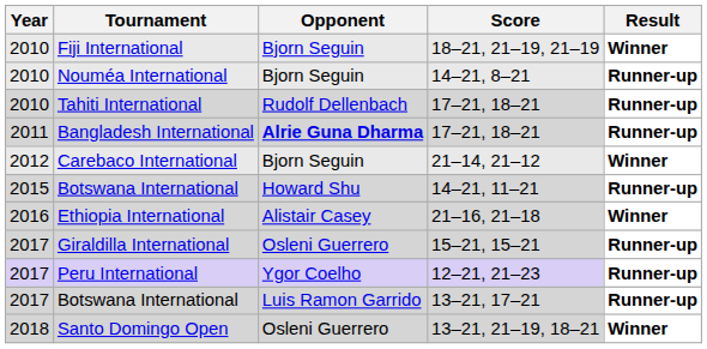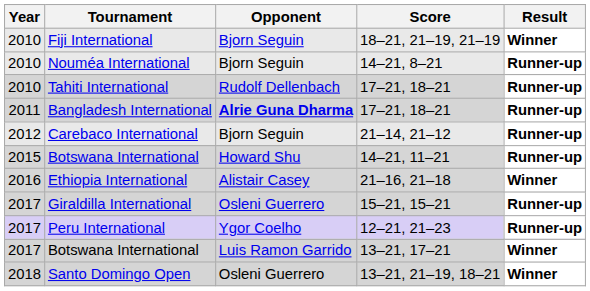 <table class="sortable wikitable" style="font-size: 90%;">
 <tr>
 <th>Year</th>
 <th>Tournament</th>
 <th>Opponent</th>
 <th>Score</th>
 <th>Result</th>
 </tr>
 <tr style="background:#E9E9E9">
 <td align="center">2010</td>
 <td align="left"><a href='#'>Fiji International</a></td>
 <td align="left"> <a href='#'>Bjorn Seguin</a></td>
 <td align="left">18–21, 21–19, 21–19</td>
 <td style="text-align:left; background:white"> <strong>Winner</strong></td>
 </tr>
 <tr style="background:#E9E9E9">
 <td align="center">2010</td>
 <td align="left"><a href='#'>Nouméa International</a></td>
 <td align="left"> Bjorn Seguin</td>
 <td align="left">14–21, 8–21</td>
 <td style="text-align:left; background:white"> <strong>Runner-up</strong></td>
 </tr>
 <tr style="background:#D5D5D5">
 <td align="center">2010</td>
 <td align="left"><a href='#'>Tahiti International</a></td>
 <td align="left"> <a href='#'>Rudolf Dellenbach</a></td>
 <td align="left">17–21, 18–21</td>
 <td style="text-align:left; background:white"> <strong>Runner-up</strong></td>
 </tr>
 <tr style="background:#D5D5D5">
 <td align="center">2011</td>
 <td align="left"><a href='#'>Bangladesh International</a></td>
 <td align="left"><strong> <a href='#'>Alrie Guna Dharma</a></strong></td>
 <td align="left">17–21, 18–21</td>
 <td style="text-align:left; background:white"> <strong>Runner-up</strong></td>
 </tr>
 <tr style="background:#E9E9E9">
 <td align="center">2012</td>
 <td align="left"><a href='#'>Carebaco International</a></td>
 <td align="left"> Bjorn Seguin</td>
 <td align="left">21–14, 21–12</td>
-<td style="text-align:left; background:white"> <strong>Winner</strong></td>
+<td style="text-align:left; background:white"> <strong>Runner-up</strong></td>
 </tr>
 <tr style="background:#D6D6D6">
 <td align="center">2015</td>
 <td align="left"><a href='#'>Botswana International</a></td>
 <td align="left"> <a href='#'>Howard Shu</a></td>
 <td align="left">14–21, 11–21</td>
 <td style="text-align:left; background:white"> <strong>Runner-up</strong></td>
 </tr>
 <tr style="background:#D6D6D6">
 <td align="center">2016</td>
 <td align="left"><a href='#'>Ethiopia International</a></td>
 <td align="left"> <a href='#'>Alistair Casey</a></td>
 <td align="left">21–16, 21–18</td>
 <td style="text-align:left; background:white"> <strong>Winner</strong></td>
 </tr>
 <tr style="background:#D5D5D5">
 <td align="center">2017</td>
 <td align="left"><a href='#'>Giraldilla International</a></td>
 <td align="left"> <a href='#'>Osleni Guerrero</a></td>
 <td align="left">15–21, 15–21</td>
 <td style="text-align:left; background:white"> <strong>Runner-up</strong></td>
 </tr>
 <tr style="background:#D8CEF6">
 <td align="center">2017</td>
 <td align="left"><a href='#'>Peru International</a></td>
 <td align="left"> <a href='#'>Ygor Coelho</a></td>
 <td align="left">12–21, 21–23</td>
 <td style="text-align:left; background:white"> <strong>Runner-up</strong></td>
 </tr>
 <tr style="background:#D5D5D5">
 <td align="center">2017</td>
 <td align="left">Botswana International</td>
 <td align="left"> <a href='#'>Luis Ramon Garrido</a></td>
 <td align="left">13–21, 17–21</td>
-<td style="text-align:left; background:white"> <strong>Runner-up</strong></td>
+<td style="text-align:left; background:white"> <strong>Winner</strong></td>
 </tr>
 <tr style="background:#D5D5D5">
 <td align="center">2018</td>
 <td align="left"><a href='#'>Santo Domingo Open</a></td>
 <td align="left"> Osleni Guerrero</td>
 <td align="left">13–21, 21–19, 18–21</td>
 <td style="text-align:left; background:white"> <strong>Winner</strong></td>
 </tr>
 </table>
